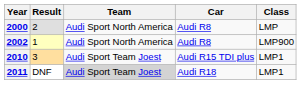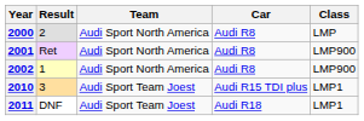 <table class="wikitable" style="font-size: 90%">
 <tr>
 <th>Year</th>
 <th>Result</th>
 <th>Team</th>
 <th>Car</th>
 <th>Class</th>
 </tr>
 <tr>
 <th><a href='#'>2000</a></th>
 <td style="background:#DFDFDF;">2</td>
 <td><a href='#'>Audi</a> Sport North America</td>
 <td><a href='#'>Audi R8</a></td>
 <td>LMP</td>
+</tr>
+<tr>
+<th><a href='#'>2001</a></th>
+<td style="background:#EFCFFF;">Ret</td>
+<td><a href='#'>Audi</a> Sport North America</td>
+<td><a href='#'>Audi R8</a></td>
+<td>LMP900</td>
 </tr>
 <tr>
 <th><a href='#'>2002</a></th>
 <td style="background:#FFFFBF;">1</td>
 <td nowrap><a href='#'>Audi</a> Sport North America</td>
 <td><a href='#'>Audi R8</a></td>
 <td>LMP900</td>
 </tr>
 <tr>
 <th><a href='#'>2010</a></th>
 <td style="background:#FFDF9F;">3</td>
 <td><a href='#'>Audi</a> Sport Team <a href='#'>Joest</a></td>
 <td nowrap><a href='#'>Audi R15 TDI plus</a></td>
 <td>LMP1</td>
 </tr>
 <tr>
 <th><a href='#'>2011</a></th>
 <td style="background:#FFFFFF;">DNF</td>
-<td style="background: lightgrey;"><a href='#'>Audi</a> Sport Team <a href='#'>Joest</a></td>
+<td><a href='#'>Audi</a> Sport Team <a href='#'>Joest</a></td>
 <td><a href='#'>Audi R18</a></td>
 <td>LMP1</td>
 </tr>
 </table>
